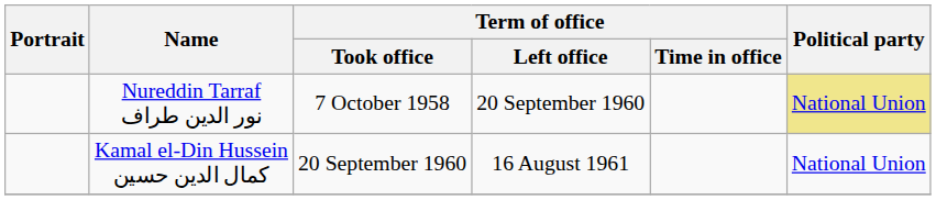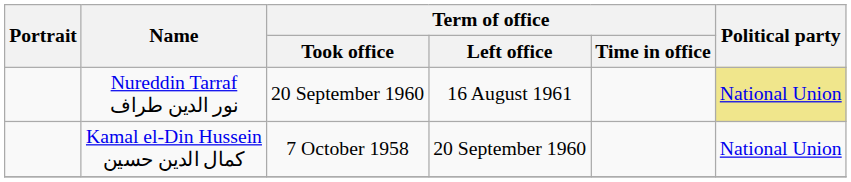 <table class="wikitable" style="text-align:center">
 <tr>
 <th rowspan="2">Portrait</th>
 <th rowspan="2">Name<br></th>
 <th colspan="3">Term of office</th>
 <th colspan="2" rowspan="2">Political party</th>
 </tr>
 <tr>
 <th>Took office</th>
 <th>Left office</th>
 <th>Time in office</th>
 </tr>
 <tr>
 <td></td>
 <td><a href='#'>Nureddin Tarraf</a><br>نور الدين طراف<br></td>
-<td>7 October 1958</td>
 <td>20 September 1960</td>
+<td>16 August 1961</td>
 <td></td>
 <td style="background: khaki;"><a href='#'>National Union</a></td>
 </tr>
 <tr>
 <td></td>
 <td><a href='#'>Kamal el-Din Hussein</a><br>كمال الدين حسين<br></td>
+<td>7 October 1958</td>
 <td>20 September 1960</td>
-<td>16 August 1961</td>
 <td></td>
 <td><a href='#'>National Union</a></td>
 </tr>
 <tr>
 </tr>
 </table>
